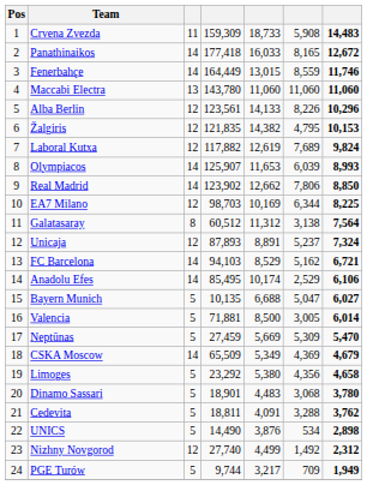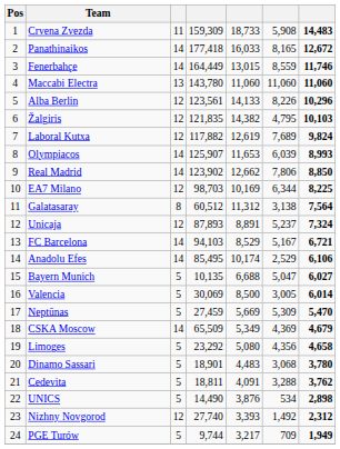 <table class="wikitable sortable" style="text-align:right; font-size:95%">
 <tr>
 <th width=20>Pos</th>
 <th width=200>Team</th>
 <th></th>
 <th width=45></th>
 <th width=45></th>
 <th width=45></th>
 <th width=45></th>
 </tr>
 <tr>
 <td align=center>1</td>
 <td align="left"> <a href='#'>Crvena Zvezda</a></td>
 <td align=center>11</td>
 <td>159,309</td>
 <td>18,733</td>
 <td>5,908</td>
 <td><strong>14,483</strong></td>
 </tr>
 <tr>
 <td align=center>2</td>
 <td align="left"> <a href='#'>Panathinaikos</a></td>
 <td align=center>14</td>
 <td>177,418</td>
 <td>16,033</td>
 <td>8,165</td>
 <td><strong>12,672</strong></td>
 </tr>
 <tr>
 <td align=center>3</td>
 <td align="left"> <a href='#'>Fenerbahçe</a></td>
 <td align=center>14</td>
 <td>164,449</td>
 <td>13,015</td>
 <td>8,559</td>
 <td><strong>11,746</strong></td>
 </tr>
 <tr>
 <td align=center>4</td>
 <td align="left"> <a href='#'>Maccabi Electra</a></td>
 <td align=center>13</td>
 <td>143,780</td>
 <td>11,060</td>
 <td>11,060</td>
 <td><strong>11,060</strong></td>
 </tr>
 <tr>
 <td align=center>5</td>
 <td align="left"> <a href='#'>Alba Berlin</a></td>
 <td align=center>12</td>
 <td>123,561</td>
 <td>14,133</td>
 <td>8,226</td>
 <td><strong>10,296</strong></td>
 </tr>
 <tr>
 <td align=center>6</td>
 <td align="left"> <a href='#'>Žalgiris</a></td>
 <td align=center>12</td>
 <td>121,835</td>
 <td>14,382</td>
 <td>4,795</td>
-<td><strong>10,153</strong></td>
+<td><strong>10,103</strong></td>
 </tr>
 <tr>
 <td align=center>7</td>
 <td align="left"> <a href='#'>Laboral Kutxa</a></td>
 <td align=center>12</td>
 <td>117,882</td>
 <td>12,619</td>
 <td>7,689</td>
 <td><strong>9,824</strong></td>
 </tr>
 <tr>
 <td align=center>8</td>
 <td align="left"> <a href='#'>Olympiacos</a></td>
 <td align=center>14</td>
 <td>125,907</td>
 <td>11,653</td>
 <td>6,039</td>
 <td><strong>8,993</strong></td>
 </tr>
 <tr>
 <td align=center>9</td>
 <td align="left"> <a href='#'>Real Madrid</a></td>
 <td align=center>14</td>
 <td>123,902</td>
 <td>12,662</td>
 <td>7,806</td>
 <td><strong>8,850</strong></td>
 </tr>
 <tr>
 <td align=center>10</td>
 <td align="left"> <a href='#'>EA7 Milano</a></td>
 <td align=center>12</td>
 <td>98,703</td>
 <td>10,169</td>
 <td>6,344</td>
 <td><strong>8,225</strong></td>
 </tr>
 <tr>
 <td align=center>11</td>
 <td align="left"> <a href='#'>Galatasaray</a></td>
 <td align=center>8</td>
 <td>60,512</td>
 <td>11,312</td>
 <td>3,138</td>
 <td><strong>7,564</strong></td>
 </tr>
 <tr>
 <td align=center>12</td>
 <td align="left"> <a href='#'>Unicaja</a></td>
 <td align=center>12</td>
 <td>87,893</td>
 <td>8,891</td>
 <td>5,237</td>
 <td><strong>7,324</strong></td>
 </tr>
 <tr>
 <td align=center>13</td>
 <td align="left"> <a href='#'>FC Barcelona</a></td>
 <td align=center>14</td>
 <td>94,103</td>
 <td>8,529</td>
-<td>5,162</td>
+<td>5,167</td>
 <td><strong>6,721</strong></td>
 </tr>
 <tr>
 <td align=center>14</td>
 <td align="left"> <a href='#'>Anadolu Efes</a></td>
 <td align=center>14</td>
 <td>85,495</td>
 <td>10,174</td>
 <td>2,529</td>
 <td><strong>6,106</strong></td>
 </tr>
 <tr>
 <td align=center>15</td>
 <td align="left"> <a href='#'>Bayern Munich</a></td>
 <td align=center>5</td>
 <td>10,135</td>
 <td>6,688</td>
 <td>5,047</td>
 <td><strong>6,027</strong></td>
 </tr>
 <tr>
 <td align=center>16</td>
 <td align="left"> <a href='#'>Valencia</a></td>
 <td align=center>5</td>
-<td>71,881</td>
+<td>30,069</td>
 <td>8,500</td>
 <td>3,005</td>
 <td><strong>6,014</strong></td>
 </tr>
 <tr>
 <td align=center>17</td>
 <td align="left"> <a href='#'>Neptūnas</a></td>
 <td align=center>5</td>
 <td>27,459</td>
 <td>5,669</td>
 <td>5,309</td>
 <td><strong>5,470</strong></td>
 </tr>
 <tr>
 <td align=center>18</td>
 <td align="left"> <a href='#'>CSKA Moscow</a></td>
 <td align=center>14</td>
 <td>65,509</td>
 <td>5,349</td>
 <td>4,369</td>
 <td><strong>4,679</strong></td>
 </tr>
 <tr>
 <td align=center>19</td>
 <td align="left"> <a href='#'>Limoges</a></td>
 <td align=center>5</td>
 <td>23,292</td>
-<td>5,380</td>
+<td>5,080</td>
 <td>4,356</td>
 <td><strong>4,658</strong></td>
 </tr>
 <tr>
 <td align=center>20</td>
 <td align="left"> <a href='#'>Dinamo Sassari</a></td>
 <td align=center>5</td>
 <td>18,901</td>
 <td>4,483</td>
 <td>3,068</td>
 <td><strong>3,780</strong></td>
 </tr>
 <tr>
 <td align=center>21</td>
 <td align="left"> <a href='#'>Cedevita</a></td>
 <td align=center>5</td>
 <td>18,811</td>
 <td>4,091</td>
 <td>3,288</td>
 <td><strong>3,762</strong></td>
 </tr>
 <tr>
 <td align=center>22</td>
 <td align="left"> <a href='#'>UNICS</a></td>
 <td align=center>5</td>
 <td>14,490</td>
 <td>3,876</td>
 <td>534</td>
 <td><strong>2,898</strong></td>
 </tr>
 <tr>
 <td align=center>23</td>
 <td align="left"> <a href='#'>Nizhny Novgorod</a></td>
 <td align=center>12</td>
 <td>27,740</td>
-<td>4,499</td>
+<td>3,393</td>
 <td>1,492</td>
 <td><strong>2,312</strong></td>
 </tr>
 <tr>
 <td align=center>24</td>
 <td align="left"> <a href='#'>PGE Turów</a></td>
 <td align=center>5</td>
 <td>9,744</td>
 <td>3,217</td>
 <td>709</td>
 <td><strong>1,949</strong></td>
 </tr>
 <tr>
 </tr>
 </table>
